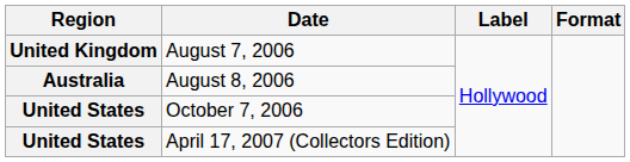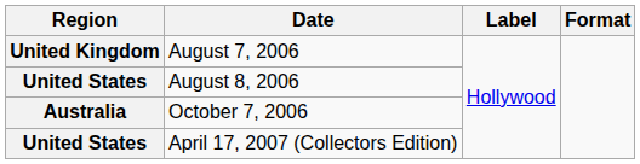 <table class="wikitable plainrowheaders">
 <tr>
 <th scope="col">Region</th>
 <th scope="col">Date</th>
 <th scope="col">Label</th>
 <th scope="col">Format</th>
 </tr>
 <tr>
 <th scope="row">United Kingdom</th>
 <td>August 7, 2006</td>
 <td rowspan="4"><a href='#'>Hollywood</a></td>
 <td rowspan="4"></td>
 </tr>
 <tr>
-<th scope="row">Australia</th>
+<th scope="row">United States</th>
 <td>August 8, 2006</td>
 </tr>
 <tr>
-<th scope="row">United States</th>
+<th scope="row">Australia</th>
 <td>October 7, 2006</td>
 </tr>
 <tr>
 <th scope="row">United States</th>
 <td>April 17, 2007 (Collectors Edition)</td>
 </tr>
 </table>
